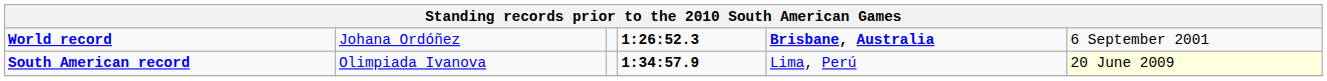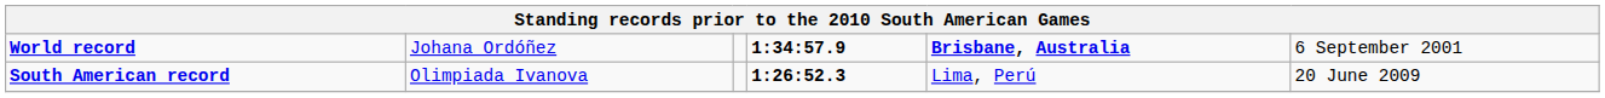 <table class="wikitable" width=75%>
 <tr>
 <th colspan="6">Standing records prior to the 2010 South American Games</th>
 </tr>
 <tr>
 <td><strong><a href='#'>World record</a></strong></td>
 <td><a href='#'>Johana Ordóñez</a></td>
 <td align=left></td>
-<td><strong>1:26:52.3</strong></td>
+<td><strong>1:34:57.9</strong></td>
 <td><strong><a href='#'>Brisbane</a>, <a href='#'>Australia</a></strong></td>
 <td>6 September 2001</td>
 </tr>
 <tr>
 <td><strong><a href='#'>South American record</a></strong></td>
 <td><a href='#'>Olimpiada Ivanova</a></td>
 <td align=left></td>
-<td><strong>1:34:57.9</strong></td>
+<td><strong>1:26:52.3</strong></td>
 <td><a href='#'>Lima</a>, <a href='#'>Perú</a></td>
-<td style="background: lightyellow;">20 June 2009</td>
+<td>20 June 2009</td>
 </tr>
 <tr>
 </tr>
 </table>
